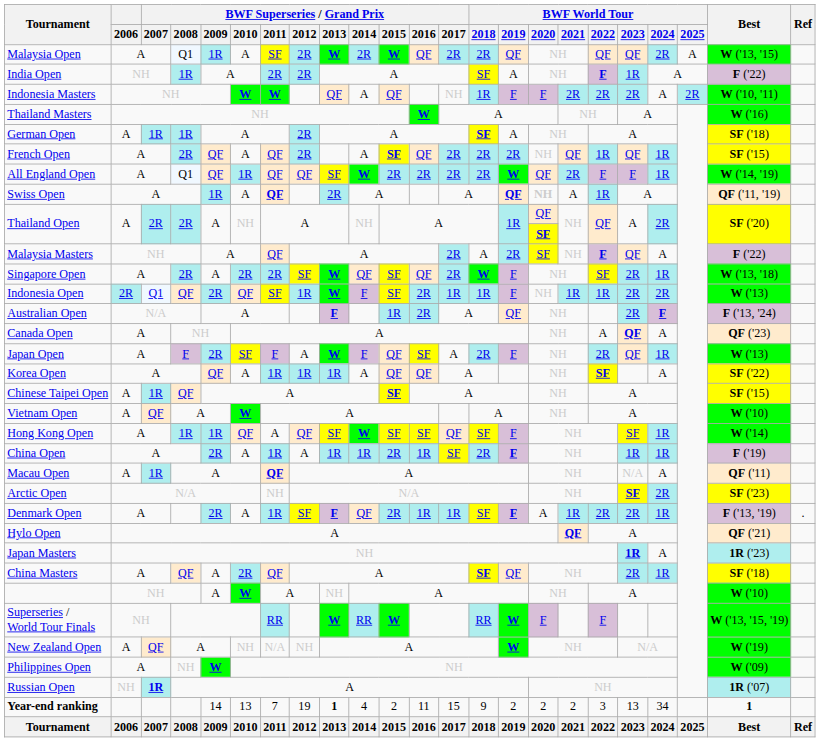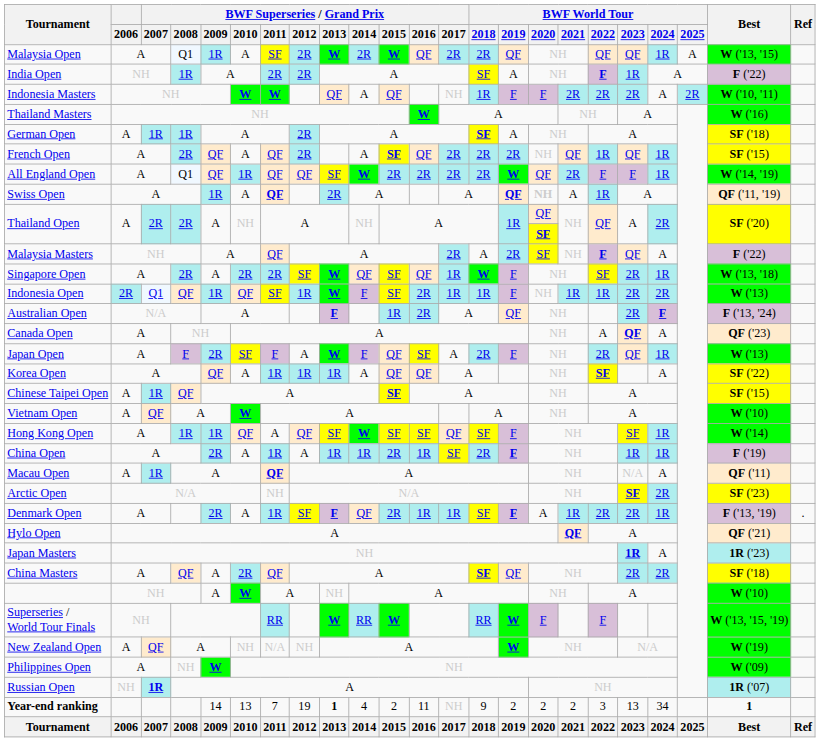 <table class="wikitable" style="font-size: 90%; text-align:center">
 <tr>
 <th rowspan="2">Tournament</th>
 <th></th>
 <th colspan="11"><a href='#'>BWF Superseries</a> / <a href='#'>Grand Prix</a></th>
 <th colspan="8"><a href='#'>BWF World Tour</a></th>
 <th rowspan="2">Best</th>
 <th rowspan="2">Ref</th>
 </tr>
 <tr>
 <th>2006</th>
 <th>2007</th>
 <th>2008</th>
 <th>2009</th>
 <th>2010</th>
 <th>2011</th>
 <th>2012</th>
 <th>2013</th>
 <th>2014</th>
 <th>2015</th>
 <th>2016</th>
 <th>2017</th>
 <th><a href='#'>2018</a></th>
 <th><a href='#'>2019</a></th>
 <th><a href='#'>2020</a></th>
 <th><a href='#'>2021</a></th>
 <th><a href='#'>2022</a></th>
 <th><a href='#'>2023</a></th>
 <th><a href='#'>2024</a></th>
 <th><a href='#'>2025</a></th>
 </tr>
 <tr>
 <td align=left><a href='#'>Malaysia Open</a></td>
 <td colspan="2">A</td>
 <td bgcolor=F0F8FF>Q1</td>
 <td bgcolor=AFEEEE><a href='#'>1R</a></td>
 <td>A</td>
 <td bgcolor=FFFF00><a href='#'>SF</a></td>
 <td bgcolor=AFEEEE><a href='#'>2R</a></td>
 <td bgcolor=00FF00><a href='#'><strong>W</strong></a></td>
 <td bgcolor=AFEEEE><a href='#'>2R</a></td>
 <td bgcolor=00FF00><a href='#'><strong>W</strong></a></td>
 <td bgcolor=FFEBCD><a href='#'>QF</a></td>
 <td bgcolor=AFEEEE><a href='#'>2R</a></td>
 <td bgcolor=AFEEEE><a href='#'>2R</a></td>
 <td bgcolor=FFEBCD><a href='#'>QF</a></td>
 <td colspan="2" style=color:#ccc>NH</td>
 <td bgcolor=FFEBCD><a href='#'>QF</a></td>
 <td bgcolor=FFEBCD><a href='#'>QF</a></td>
-<td bgcolor=AFEEEE><a href='#'>2R</a></td>
+<td bgcolor=AFEEEE><a href='#'>1R</a></td>
 <td>A</td>
 <td bgcolor=00FF00><strong>W</strong> ('13, '15)</td>
 <td></td>
 </tr>
 <tr>
 <td align=left><a href='#'>India Open</a></td>
 <td colspan="2" style=color:#ccc>NH</td>
 <td bgcolor=AFEEEE><a href='#'>1R</a></td>
 <td colspan="2">A</td>
 <td bgcolor=AFEEEE><a href='#'>2R</a></td>
 <td bgcolor=AFEEEE><a href='#'>2R</a></td>
 <td colspan="5">A</td>
 <td bgcolor=FFFF00><a href='#'>SF</a></td>
 <td>A</td>
 <td colspan="2" style=color:#ccc>NH</td>
 <td bgcolor=D8BFD8><strong><a href='#'>F</a></strong></td>
 <td bgcolor=AFEEEE><a href='#'>1R</a></td>
 <td colspan="2">A</td>
 <td bgcolor=D8BFD8><strong>F</strong> ('22)</td>
 <td></td>
 </tr>
 <tr>
 <td align=left><a href='#'>Indonesia Masters</a></td>
 <td colspan="4" style=color:#ccc>NH</td>
 <td bgcolor=00FF00><a href='#'><strong>W</strong></a></td>
 <td bgcolor=00FF00><a href='#'><strong>W</strong></a></td>
 <td><a href='#'></a></td>
 <td bgcolor=FFEBCD><a href='#'>QF</a></td>
 <td>A</td>
 <td bgcolor=FFEBCD><a href='#'>QF</a></td>
 <td><a href='#'></a></td>
 <td style=color:#ccc>NH</td>
 <td bgcolor=AFEEEE><a href='#'>1R</a></td>
 <td bgcolor=D8BFD8><a href='#'>F</a></td>
 <td bgcolor=D8BFD8><a href='#'>F</a></td>
 <td bgcolor=AFEEEE><a href='#'>2R</a></td>
 <td bgcolor=AFEEEE><a href='#'>2R</a></td>
 <td bgcolor=AFEEEE><a href='#'>2R</a></td>
 <td>A</td>
 <td bgcolor=AFEEEE><a href='#'>2R</a></td>
 <td bgcolor=00FF00><strong>W</strong> ('10, '11)</td>
 <td></td>
 </tr>
 <tr>
 <td align=left><a href='#'>Thailand Masters</a></td>
 <td colspan="10" style=color:#ccc>NH</td>
 <td bgcolor=00FF00><a href='#'><strong>W</strong></a></td>
 <td colspan="4">A</td>
 <td colspan="2" style=color:#ccc>NH</td>
 <td colspan="2">A</td>
 <td rowspan="29"></td>
 <td bgcolor=00FF00><strong>W</strong> ('16)</td>
 <td></td>
 </tr>
 <tr>
 <td align=left><a href='#'>German Open</a></td>
 <td>A</td>
 <td bgcolor=AFEEEE><a href='#'>1R</a></td>
 <td bgcolor=AFEEEE><a href='#'>1R</a></td>
 <td colspan="3">A</td>
 <td bgcolor=AFEEEE><a href='#'>2R</a></td>
 <td colspan="5">A</td>
 <td bgcolor=FFFF00><a href='#'><strong>SF</strong></a></td>
 <td>A</td>
 <td colspan=2 style=color:#ccc>NH</td>
 <td colspan="3">A</td>
 <td bgcolor=FFFF00><strong>SF</strong> ('18)</td>
 <td></td>
 </tr>
 <tr>
 <td align=left><a href='#'>French Open</a></td>
 <td colspan="2">A</td>
 <td bgcolor=AFEEEE><a href='#'>2R</a></td>
 <td bgcolor=FFEBCD><a href='#'>QF</a></td>
 <td>A</td>
 <td bgcolor=FFEBCD><a href='#'>QF</a></td>
 <td bgcolor=AFEEEE><a href='#'>2R</a></td>
 <td><a href='#'></a></td>
 <td>A</td>
 <td bgcolor=FFFF00><a href='#'><strong>SF</strong></a></td>
 <td bgcolor=FFEBCD><a href='#'>QF</a></td>
 <td bgcolor=AFEEEE><a href='#'>2R</a></td>
 <td bgcolor=AFEEEE><a href='#'>2R</a></td>
 <td bgcolor=AFEEEE><a href='#'>2R</a></td>
 <td style=color:#ccc>NH</td>
 <td bgcolor=FFEBCD><a href='#'>QF</a></td>
 <td bgcolor=AFEEEE><a href='#'>1R</a></td>
 <td bgcolor=FFEBCD><a href='#'>QF</a></td>
 <td bgcolor=AFEEEE><a href='#'>1R</a></td>
 <td bgcolor=FFFF00><strong>SF</strong> ('15)</td>
 <td></td>
 </tr>
 <tr>
 <td align=left><a href='#'>All England Open</a></td>
 <td colspan="2">A</td>
 <td bgcolor=F0F8FF>Q1</td>
 <td bgcolor=FFEBCD><a href='#'>QF</a></td>
 <td bgcolor=AFEEEE><a href='#'>1R</a></td>
 <td bgcolor=FFEBCD><a href='#'>QF</a></td>
 <td bgcolor=FFEBCD><a href='#'>QF</a></td>
 <td bgcolor=FFFF00><a href='#'>SF</a></td>
 <td bgcolor=00FF00><a href='#'><strong>W</strong></a></td>
 <td bgcolor=AFEEEE><a href='#'>2R</a></td>
 <td bgcolor=AFEEEE><a href='#'>2R</a></td>
 <td bgcolor=AFEEEE><a href='#'>2R</a></td>
 <td bgcolor=AFEEEE><a href='#'>2R</a></td>
 <td bgcolor=00FF00><a href='#'><strong>W</strong></a></td>
 <td bgcolor=FFEBCD><a href='#'>QF</a></td>
 <td bgcolor=AFEEEE><a href='#'>2R</a></td>
 <td bgcolor=D8BFD8><a href='#'>F</a></td>
 <td bgcolor=D8BFD8><a href='#'>F</a></td>
 <td bgcolor=AFEEEE><a href='#'>1R</a></td>
 <td bgcolor=00FF00><strong>W</strong> ('14, '19)</td>
 <td></td>
 </tr>
 <tr>
 <td align=left><a href='#'>Swiss Open</a></td>
 <td colspan="3">A</td>
 <td bgcolor=AFEEEE><a href='#'>1R</a></td>
 <td>A</td>
 <td bgcolor=FFEBCD><a href='#'><strong>QF</strong></a></td>
 <td><a href='#'></a></td>
 <td bgcolor=AFEEEE><a href='#'>2R</a></td>
 <td colspan="2">A</td>
 <td><a href='#'></a></td>
 <td colspan="2">A</td>
 <td bgcolor=FFEBCD><a href='#'><strong>QF</strong></a></td>
 <td style=color:#ccc><strong>NH</strong></td>
 <td>A</td>
 <td bgcolor=AFEEEE><a href='#'>1R</a></td>
 <td colspan="2">A</td>
 <td bgcolor=FFEBCD><strong>QF</strong> ('11, '19)</td>
 <td></td>
 </tr>
 <tr>
 <td rowspan="2" align=left><a href='#'>Thailand Open</a></td>
 <td rowspan="2">A</td>
 <td rowspan="2" bgcolor=AFEEEE><a href='#'>2R</a></td>
 <td rowspan="2" bgcolor=AFEEEE><a href='#'>2R</a></td>
 <td rowspan="2">A</td>
 <td rowspan="2" style=color:#ccc>NH</td>
 <td rowspan="2" colspan="3">A</td>
 <td rowspan="2" style=color:#ccc>NH</td>
 <td rowspan="2" colspan="4">A</td>
 <td rowspan="2" bgcolor=AFEEEE><a href='#'>1R</a></td>
 <td bgcolor=FFEBCD><a href='#'>QF</a></td>
 <td rowspan="2" style=color:#ccc>NH</td>
 <td rowspan="2" bgcolor=FFEBCD><a href='#'>QF</a></td>
 <td rowspan="2">A</td>
 <td rowspan="2" bgcolor=AFEEEE><a href='#'>2R</a></td>
 <td rowspan="2" bgcolor=FFFF00><strong>SF</strong> ('20)</td>
 <td rowspan="2"></td>
 </tr>
 <tr>
 <td bgcolor=FFFF00><a href='#'><strong>SF</strong></a></td>
 </tr>
 <tr>
 <td align=left><a href='#'>Malaysia Masters</a></td>
 <td colspan="3" style=color:#ccc>NH</td>
 <td colspan="2">A</td>
 <td bgcolor=FFEBCD><a href='#'>QF</a></td>
 <td colspan="5">A</td>
 <td bgcolor=AFEEEE><a href='#'>2R</a></td>
 <td>A</td>
 <td bgcolor=AFEEEE><a href='#'>2R</a></td>
 <td bgcolor=FFFF00><a href='#'>SF</a></td>
 <td style=color:#ccc>NH</td>
 <td bgcolor=D8BFD8><strong><a href='#'>F</a></strong></td>
 <td bgcolor=FFEBCD><a href='#'>QF</a></td>
 <td>A</td>
 <td bgcolor=D8BFD8><strong>F</strong> ('22)</td>
 <td></td>
 </tr>
 <tr>
 <td align=left><a href='#'>Singapore Open</a></td>
 <td colspan="2">A</td>
 <td bgcolor=AFEEEE><a href='#'>2R</a></td>
 <td>A</td>
 <td bgcolor=AFEEEE><a href='#'>2R</a></td>
 <td bgcolor=AFEEEE><a href='#'>2R</a></td>
 <td bgcolor=FFFF00><a href='#'>SF</a></td>
 <td bgcolor=00FF00><a href='#'><strong>W</strong></a></td>
 <td bgcolor=FFEBCD><a href='#'>QF</a></td>
 <td bgcolor=FFFF00><a href='#'>SF</a></td>
 <td bgcolor=FFEBCD><a href='#'>QF</a></td>
-<td bgcolor=AFEEEE><a href='#'>2R</a></td>
+<td bgcolor=AFEEEE><a href='#'>1R</a></td>
 <td bgcolor=00FF00><a href='#'><strong>W</strong></a></td>
 <td bgcolor=D8BFD8><a href='#'>F</a></td>
 <td colspan="2" style=color:#ccc>NH</td>
 <td bgcolor=FFFF00><a href='#'>SF</a></td>
 <td bgcolor=AFEEEE><a href='#'>2R</a></td>
 <td bgcolor=AFEEEE><a href='#'>1R</a></td>
 <td bgcolor=00FF00><strong>W</strong> ('13, '18)</td>
 <td></td>
 </tr>
 <tr>
 <td align=left><a href='#'>Indonesia Open</a></td>
 <td bgcolor=AFEEEE><a href='#'>2R</a></td>
 <td bgcolor=F0F8FF><a href='#'>Q1</a></td>
 <td bgcolor=FFEBCD><a href='#'>QF</a></td>
-<td bgcolor=AFEEEE><a href='#'>2R</a></td>
+<td bgcolor=AFEEEE><a href='#'>1R</a></td>
 <td bgcolor=FFEBCD><a href='#'>QF</a></td>
 <td bgcolor=FFFF00><a href='#'>SF</a></td>
 <td bgcolor=AFEEEE><a href='#'>1R</a></td>
 <td bgcolor=00FF00><a href='#'><strong>W</strong></a></td>
 <td bgcolor=D8BFD8><a href='#'>F</a></td>
 <td bgcolor=FFFF00><a href='#'>SF</a></td>
 <td bgcolor=AFEEEE><a href='#'>2R</a></td>
 <td bgcolor=AFEEEE><a href='#'>1R</a></td>
 <td bgcolor=AFEEEE><a href='#'>1R</a></td>
 <td bgcolor=D8BFD8><a href='#'>F</a></td>
 <td style=color:#ccc>NH</td>
 <td bgcolor=AFEEEE><a href='#'>1R</a></td>
 <td bgcolor=AFEEEE><a href='#'>1R</a></td>
 <td bgcolor=AFEEEE><a href='#'>2R</a></td>
 <td bgcolor=AFEEEE><a href='#'>2R</a></td>
 <td bgcolor=00FF00><strong>W</strong> ('13)</td>
 <td></td>
 </tr>
 <tr>
 <td align=left><a href='#'>Australian Open</a></td>
 <td colspan="3" style=color:#ccc>N/A</td>
 <td colspan="3">A</td>
 <td><a href='#'></a></td>
 <td bgcolor=D8BFD8><a href='#'><strong>F</strong></a></td>
 <td><a href='#'></a></td>
 <td bgcolor=AFEEEE><a href='#'>1R</a></td>
 <td bgcolor=AFEEEE><a href='#'>2R</a></td>
 <td colspan="2">A</td>
 <td bgcolor=FFEBCD><a href='#'>QF</a></td>
 <td colspan="2" style=color:#ccc>NH</td>
 <td><a href='#'></a></td>
 <td bgcolor=AFEEEE><a href='#'>2R</a></td>
 <td bgcolor=D8BFD8><a href='#'><strong>F</strong></a></td>
 <td bgcolor=D8BFD8><strong>F</strong> ('13, '24)</td>
 <td></td>
 </tr>
 <tr>
 <td align=left><a href='#'>Canada Open</a></td>
 <td colspan="2">A</td>
 <td colspan="2" style=color:#ccc>NH</td>
 <td colspan="10">A</td>
 <td colspan="2" style=color:#ccc>NH</td>
 <td>A</td>
 <td bgcolor=FFEBCD><strong><a href='#'>QF</a></strong></td>
 <td>A</td>
 <td bgcolor=FFEBCD><strong>QF</strong> ('23)</td>
 <td></td>
 </tr>
 <tr>
 <td align=left><a href='#'>Japan Open</a></td>
 <td colspan="2">A</td>
 <td bgcolor=D8BFD8><a href='#'>F</a></td>
 <td bgcolor=AFEEEE><a href='#'>2R</a></td>
 <td bgcolor=FFFF00><a href='#'>SF</a></td>
 <td bgcolor=D8BFD8><a href='#'>F</a></td>
 <td>A</td>
 <td bgcolor=00FF00><a href='#'><strong>W</strong></a></td>
 <td bgcolor=D8BFD8><a href='#'>F</a></td>
 <td bgcolor=FFEBCD><a href='#'>QF</a></td>
 <td bgcolor=FFFF00><a href='#'>SF</a></td>
 <td>A</td>
 <td bgcolor=AFEEEE><a href='#'>2R</a></td>
 <td bgcolor=D8BFD8><a href='#'>F</a></td>
 <td colspan="2" style=color:#ccc>NH</td>
 <td bgcolor=AFEEEE><a href='#'>2R</a></td>
 <td bgcolor=FFEBCD><a href='#'>QF</a></td>
 <td bgcolor=AFEEEE><a href='#'>1R</a></td>
 <td bgcolor=00FF00><strong>W</strong> ('13)</td>
 <td></td>
 </tr>
 <tr>
 <td align=left><a href='#'>Korea Open</a></td>
 <td colspan="3">A</td>
 <td bgcolor=FFEBCD><a href='#'>QF</a></td>
 <td>A</td>
 <td bgcolor=AFEEEE><a href='#'>1R</a></td>
 <td bgcolor=AFEEEE><a href='#'>1R</a></td>
 <td bgcolor=AFEEEE><a href='#'>1R</a></td>
 <td>A</td>
 <td bgcolor=FFEBCD><a href='#'>QF</a></td>
 <td bgcolor=FFEBCD><a href='#'>QF</a></td>
 <td colspan="2">A</td>
 <td><a href='#'></a></td>
 <td colspan="2" style=color:#ccc>NH</td>
 <td bgcolor=FFFF00><strong><a href='#'>SF</a></strong></td>
 <td><a href='#'></a></td>
 <td>A</td>
 <td bgcolor=FFFF00><strong>SF</strong> ('22)</td>
 <td></td>
 </tr>
 <tr>
 <td align=left><a href='#'>Chinese Taipei Open</a></td>
 <td>A</td>
 <td bgcolor=AFEEEE><a href='#'>1R</a></td>
 <td bgcolor=FFEBCD><a href='#'>QF</a></td>
 <td colspan="6">A</td>
 <td bgcolor=FFFF00><a href='#'><strong>SF</strong></a></td>
 <td colspan="4">A</td>
 <td colspan="2" style=color:#ccc>NH</td>
 <td colspan="3">A</td>
 <td bgcolor=FFFF00><strong>SF</strong> ('15)</td>
 <td></td>
 </tr>
 <tr>
 <td align=left><a href='#'>Vietnam Open</a></td>
 <td>A</td>
 <td bgcolor=FFEBCD><a href='#'>QF</a></td>
 <td colspan="2">A</td>
 <td bgcolor=00FF00><a href='#'><strong>W</strong></a></td>
 <td colspan="6">A</td>
 <td><a href='#'></a></td>
 <td colspan="2">A</td>
 <td colspan="2" style=color:#ccc>NH</td>
 <td colspan="3">A</td>
 <td bgcolor=00FF00><strong>W</strong> ('10)</td>
 <td></td>
 </tr>
 <tr>
 <td align=left><a href='#'>Hong Kong Open</a></td>
 <td colspan="2">A</td>
 <td bgcolor=AFEEEE><a href='#'>1R</a></td>
 <td bgcolor=AFEEEE><a href='#'>1R</a></td>
 <td bgcolor=FFEBCD><a href='#'>QF</a></td>
 <td>A</td>
 <td bgcolor=FFEBCD><a href='#'>QF</a></td>
 <td bgcolor=FFFF00><a href='#'>SF</a></td>
 <td bgcolor=00FF00><a href='#'><strong>W</strong></a></td>
 <td bgcolor=FFFF00><a href='#'>SF</a></td>
 <td bgcolor=FFFF00><a href='#'>SF</a></td>
 <td bgcolor=FFEBCD><a href='#'>QF</a></td>
 <td bgcolor=FFFF00><a href='#'>SF</a></td>
 <td bgcolor=D8BFD8><a href='#'>F</a></td>
 <td colspan="3" style=color:#ccc>NH</td>
 <td bgcolor=FFFF00><a href='#'>SF</a></td>
 <td bgcolor=AFEEEE><a href='#'>1R</a></td>
 <td bgcolor=00FF00><strong>W</strong> ('14)</td>
 <td></td>
 </tr>
 <tr>
 <td align=left><a href='#'>China Open</a></td>
 <td colspan="3">A</td>
 <td bgcolor=AFEEEE><a href='#'>2R</a></td>
 <td>A</td>
 <td bgcolor=AFEEEE><a href='#'>1R</a></td>
 <td>A</td>
 <td bgcolor=AFEEEE><a href='#'>1R</a></td>
 <td bgcolor=AFEEEE><a href='#'>1R</a></td>
 <td bgcolor=AFEEEE><a href='#'>2R</a></td>
 <td bgcolor=AFEEEE><a href='#'>1R</a></td>
 <td bgcolor=FFFF00><a href='#'>SF</a></td>
 <td bgcolor=AFEEEE><a href='#'>2R</a></td>
 <td bgcolor=D8BFD8><a href='#'><strong>F</strong></a></td>
 <td colspan="3" style=color:#ccc>NH</td>
 <td bgcolor=AFEEEE><a href='#'>1R</a></td>
 <td bgcolor=AFEEEE><a href='#'>1R</a></td>
 <td bgcolor=D8BFD8><strong>F</strong> ('19)</td>
 <td></td>
 </tr>
 <tr>
 <td align=left><a href='#'>Macau Open</a></td>
 <td>A</td>
 <td bgcolor=AFEEEE><a href='#'>1R</a></td>
 <td colspan="3">A</td>
 <td bgcolor=FFEBCD><a href='#'><strong>QF</strong></a></td>
 <td colspan="8">A</td>
 <td colspan="3" style=color:#ccc>NH</td>
 <td colspan="1" style=color:#ccc>N/A</td>
 <td>A</td>
 <td bgcolor=FFEBCD><strong>QF</strong> ('11)</td>
 <td></td>
 </tr>
 <tr>
 <td align=left><a href='#'>Arctic Open</a></td>
 <td colspan="5" style=color:#ccc>N/A</td>
 <td style=color:#ccc>NH</td>
 <td colspan="8" style=color:#ccc>N/A</td>
 <td colspan="3" style=color:#ccc>NH</td>
 <td bgcolor=FFFF00><strong><a href='#'>SF</a></strong></td>
 <td bgcolor=AFEEEE><a href='#'>2R</a></td>
 <td bgcolor=FFFF00><strong>SF</strong> ('23)</td>
 <td></td>
 </tr>
 <tr>
 <td align=left><a href='#'>Denmark Open</a></td>
 <td colspan="2">A</td>
 <td><a href='#'></a></td>
 <td bgcolor=AFEEEE><a href='#'>2R</a></td>
 <td>A</td>
 <td bgcolor=AFEEEE><a href='#'>1R</a></td>
 <td bgcolor=FFFF00><a href='#'>SF</a></td>
 <td bgcolor=D8BFD8><a href='#'><strong>F</strong></a></td>
 <td bgcolor=FFEBCD><a href='#'>QF</a></td>
 <td bgcolor=AFEEEE><a href='#'>2R</a></td>
 <td bgcolor=AFEEEE><a href='#'>1R</a></td>
 <td bgcolor=AFEEEE><a href='#'>1R</a></td>
 <td bgcolor=FFFF00><a href='#'>SF</a></td>
 <td bgcolor=D8BFD8><a href='#'><strong>F</strong></a></td>
 <td>A</td>
 <td bgcolor=AFEEEE><a href='#'>1R</a></td>
 <td bgcolor=AFEEEE><a href='#'>2R</a></td>
 <td bgcolor=AFEEEE><a href='#'>2R</a></td>
 <td bgcolor=AFEEEE><a href='#'>1R</a></td>
 <td bgcolor=D8BFD8><strong>F</strong> ('13, '19)</td>
 <td>.</td>
 </tr>
 <tr>
 <td align=left><a href='#'>Hylo Open</a></td>
 <td colspan="15">A</td>
 <td bgcolor=FFEBCD><strong><a href='#'>QF</a></strong></td>
 <td colspan="3">A</td>
 <td bgcolor=FFEBCD><strong>QF</strong> ('21)</td>
 <td></td>
 </tr>
 <tr>
 <td align=left><a href='#'>Japan Masters</a></td>
 <td colspan="17" style=color:#ccc>NH</td>
 <td bgcolor=AFEEEE><a href='#'><strong>1R</strong></a></td>
 <td>A</td>
 <td bgcolor=AFEEEE><strong>1R</strong> ('23)</td>
 <td></td>
 </tr>
 <tr>
 <td align=left><a href='#'>China Masters</a></td>
 <td colspan="2">A</td>
 <td bgcolor=FFEBCD><a href='#'>QF</a></td>
 <td>A</td>
 <td bgcolor=AFEEEE><a href='#'>2R</a></td>
 <td bgcolor=FFEBCD><a href='#'>QF</a></td>
 <td colspan="6">A</td>
 <td bgcolor=FFFF00><a href='#'><strong>SF</strong></a></td>
 <td bgcolor=FFEBCD><a href='#'>QF</a></td>
 <td colspan="3" style=color:#ccc>NH</td>
 <td bgcolor=AFEEEE><a href='#'>2R</a></td>
-<td bgcolor=AFEEEE><a href='#'>1R</a></td>
+<td bgcolor=AFEEEE><a href='#'>2R</a></td>
 <td bgcolor=FFFF00><strong>SF</strong> ('18)</td>
 <td></td>
 </tr>
 <tr>
 <td align=left></td>
 <td colspan="3" style=color:#ccc>NH</td>
 <td>A</td>
 <td bgcolor=00FF00><a href='#'><strong>W</strong></a></td>
 <td colspan="2">A</td>
 <td style=color:#ccc>NH</td>
 <td colspan="6">A</td>
 <td colspan="2" style=color:#ccc>NH</td>
 <td colspan="3">A</td>
 <td bgcolor=00FF00><strong>W</strong> ('10)</td>
 <td></td>
 </tr>
 <tr>
 <td align=left><a href='#'>Superseries</a> /<br> <a href='#'>World Tour Finals</a></td>
 <td colspan="2" style=color:#ccc>NH</td>
 <td colspan="3"></td>
 <td bgcolor=AFEEEE><a href='#'>RR</a></td>
 <td></td>
 <td bgcolor=00FF00><a href='#'><strong>W</strong></a></td>
 <td bgcolor=AFEEEE><a href='#'>RR</a></td>
 <td bgcolor=00FF00><a href='#'><strong>W</strong></a></td>
 <td colspan="2"></td>
 <td bgcolor=AFEEEE><a href='#'>RR</a></td>
 <td bgcolor=00FF00><a href='#'><strong>W</strong></a></td>
 <td bgcolor=D8BFD8><a href='#'>F</a></td>
 <td></td>
 <td bgcolor=D8BFD8><a href='#'>F</a></td>
 <td></td>
 <td></td>
 <td bgcolor=00FF00><strong>W</strong> ('13, '15, '19)</td>
 <td></td>
 </tr>
 <tr>
 <td align=left><a href='#'>New Zealand Open</a></td>
 <td>A</td>
 <td bgcolor=FFEBCD><a href='#'>QF</a></td>
 <td colspan="2">A</td>
 <td style=color:#ccc>NH</td>
 <td style=color:#ccc>N/A</td>
 <td style=color:#ccc>NH</td>
 <td colspan="6">A</td>
 <td bgcolor=00FF00><a href='#'><strong>W</strong></a></td>
 <td colspan="3" style=color:#ccc>NH</td>
 <td colspan="2" style=color:#ccc>N/A</td>
 <td bgcolor=00FF00><strong>W</strong> ('19)</td>
 <td></td>
 </tr>
 <tr>
 <td align=left><a href='#'>Philippines Open</a></td>
 <td colspan="2">A</td>
 <td style=color:#ccc>NH</td>
 <td bgcolor=00FF00><a href='#'><strong>W</strong></a></td>
 <td colspan="15" style=color:#ccc>NH</td>
 <td bgcolor=00FF00><strong>W</strong> ('09)</td>
 <td></td>
 </tr>
 <tr>
 <td align=left><a href='#'>Russian Open</a></td>
 <td style=color:#ccc>NH</td>
 <td bgcolor=AFEEEE><a href='#'><strong>1R</strong></a></td>
 <td colspan="12">A</td>
 <td colspan="5" style=color:#ccc>NH</td>
 <td bgcolor=AFEEEE><strong>1R</strong> ('07)</td>
 <td></td>
 </tr>
 <tr>
 <td align=left><strong>Year-end ranking</strong></td>
 <td 2006;></td>
 <td 2007;></td>
 <td 2008;></td>
 <td 2009;>14</td>
 <td 2010;>13</td>
 <td 2011;>7</td>
 <td 2012;>19</td>
 <td 2013;><strong>1</strong></td>
 <td 2014;>4</td>
 <td 2015;>2</td>
 <td 2016;>11</td>
-<td 2017;>15</td>
+<td style=color:#ccc>NH</td>
 <td 2018;>9</td>
 <td 2019;>2</td>
 <td 2020;>2</td>
 <td 2021;>2</td>
 <td 2022;>3</td>
 <td 2023;>13</td>
 <td 2024;>34</td>
 <td 2025;></td>
 <td Best;><strong>1</strong></td>
 <td></td>
 </tr>
 <tr>
 <th>Tournament</th>
 <th>2006</th>
 <th>2007</th>
 <th>2008</th>
 <th>2009</th>
 <th>2010</th>
 <th>2011</th>
 <th>2012</th>
 <th>2013</th>
 <th>2014</th>
 <th>2015</th>
 <th>2016</th>
 <th>2017</th>
 <th>2018</th>
 <th>2019</th>
 <th>2020</th>
 <th>2021</th>
 <th>2022</th>
 <th>2023</th>
 <th>2024</th>
 <th>2025</th>
 <th>Best</th>
 <th>Ref</th>
 </tr>
 </table>
